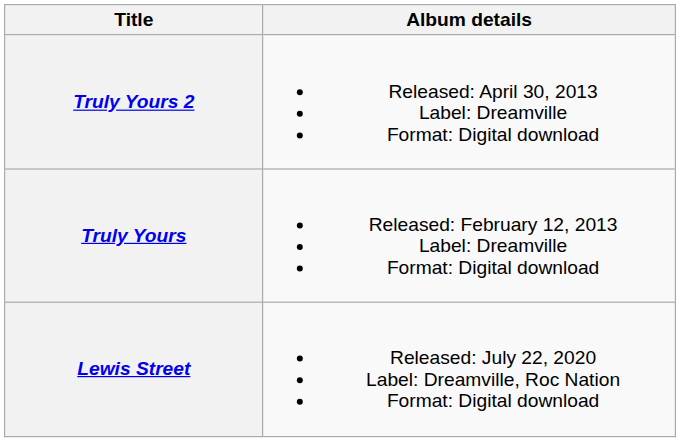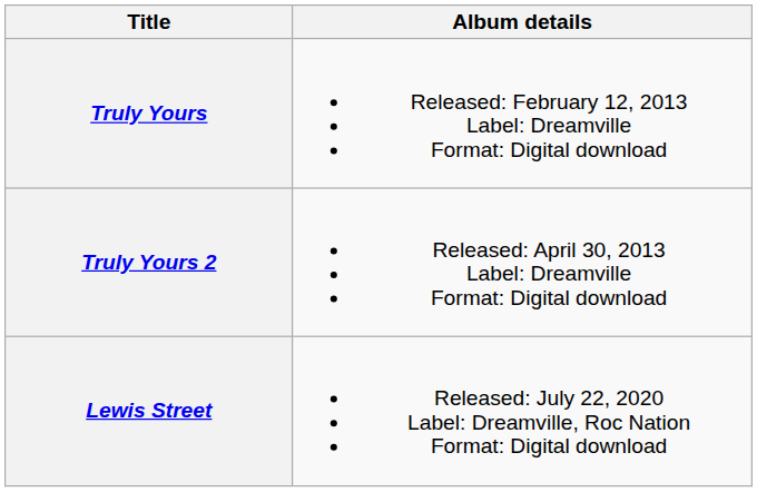 <table class="wikitable plainrowheaders" style="text-align:center;">
 <tr>
 <th scope="col" rowspan="1" style="width:13em;">Title</th>
 <th scope="col" rowspan="1" style="width:21em;">Album details</th>
 </tr>
 <tr>
+<th scope="row"><em><a href='#'>Truly Yours</a></em></th>
+<td><br><ul><li>Released: February 12, 2013</li><li>Label: Dreamville</li><li>Format: Digital download</li></ul></td>
+</tr>
+<tr>
 <th scope="row"><em><a href='#'>Truly Yours 2</a></em></th>
 <td><br><ul><li>Released: April 30, 2013</li><li>Label: Dreamville</li><li>Format: Digital download</li></ul></td>
-</tr>
-<tr>
-<th scope="row"><em><a href='#'>Truly Yours</a></em></th>
-<td><br><ul><li>Released: February 12, 2013</li><li>Label: Dreamville</li><li>Format: Digital download</li></ul></td>
 </tr>
 <tr>
 <th scope="row"><em><a href='#'>Lewis Street</a></em></th>
 <td><br><ul><li>Released: July 22, 2020</li><li>Label: Dreamville, Roc Nation</li><li>Format: Digital download</li></ul></td>
 </tr>
 </table>
